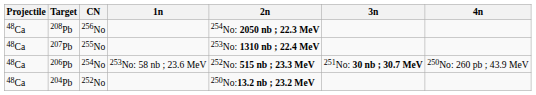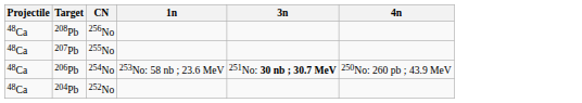 <table class="wikitable">
 <tr>
 <th>Projectile</th>
 <th>Target</th>
 <th>CN</th>
 <th>1n</th>
-<th>2n</th>
 <th>3n</th>
 <th>4n</th>
 </tr>
 <tr>
 <td><sup>48</sup>Ca</td>
 <td><sup>208</sup>Pb</td>
 <td><sup>256</sup>No</td>
 <td></td>
-<td><sup>254</sup>No: <strong>2050 nb ; 22.3 MeV</strong></td>
 <td></td>
 <td></td>
 </tr>
 <tr>
 <td><sup>48</sup>Ca</td>
 <td><sup>207</sup>Pb</td>
 <td><sup>255</sup>No</td>
 <td></td>
-<td><sup>253</sup>No: <strong>1310 nb ; 22.4 MeV</strong></td>
 <td></td>
 <td></td>
 </tr>
 <tr>
 <td><sup>48</sup>Ca</td>
 <td><sup>206</sup>Pb</td>
 <td><sup>254</sup>No</td>
 <td><sup>253</sup>No: 58 nb ; 23.6 MeV</td>
-<td><sup>252</sup>No: <strong>515 nb ; 23.3 MeV</strong></td>
 <td><sup>251</sup>No: <strong>30 nb ; 30.7 MeV</strong></td>
 <td><sup>250</sup>No: 260 pb ; 43.9 MeV</td>
 </tr>
 <tr>
 <td><sup>48</sup>Ca</td>
 <td><sup>204</sup>Pb</td>
 <td><sup>252</sup>No</td>
 <td></td>
-<td><sup>250</sup>No:<strong>13.2 nb ; 23.2 MeV</strong></td>
 <td></td>
 <td></td>
 </tr>
 </table>
